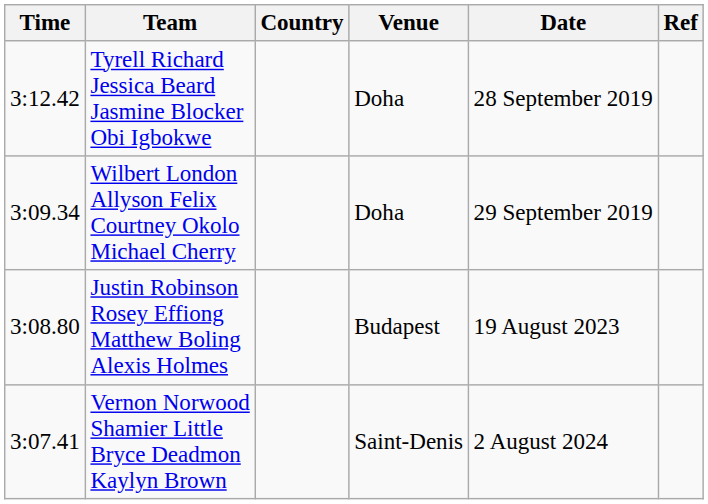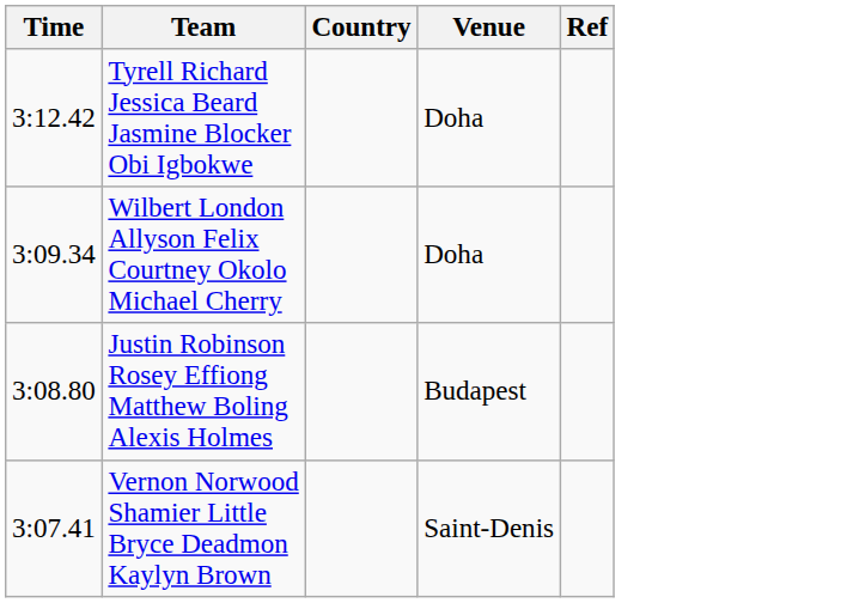 <table class="wikitable" border="1">
 <tr>
 <th>Time</th>
 <th>Team</th>
 <th>Country</th>
 <th>Venue</th>
-<th>Date</th>
 <th>Ref</th>
 </tr>
 <tr>
 <td>3:12.42</td>
 <td><a href='#'>Tyrell Richard</a><br><a href='#'>Jessica Beard</a><br><a href='#'>Jasmine Blocker</a><br><a href='#'>Obi Igbokwe</a></td>
 <td></td>
 <td>Doha</td>
-<td>28 September 2019</td>
 <td></td>
 </tr>
 <tr>
 <td>3:09.34</td>
 <td><a href='#'>Wilbert London</a><br><a href='#'>Allyson Felix</a><br><a href='#'>Courtney Okolo</a><br><a href='#'>Michael Cherry</a></td>
 <td></td>
 <td>Doha</td>
-<td>29 September 2019</td>
 <td></td>
 </tr>
 <tr>
 <td>3:08.80</td>
 <td><a href='#'>Justin Robinson</a><br><a href='#'>Rosey Effiong</a><br><a href='#'>Matthew Boling</a><br><a href='#'>Alexis Holmes</a></td>
 <td></td>
 <td>Budapest</td>
-<td>19 August 2023</td>
 <td></td>
 </tr>
 <tr>
 <td>3:07.41</td>
 <td><a href='#'>Vernon Norwood</a><br><a href='#'>Shamier Little</a><br><a href='#'>Bryce Deadmon</a><br><a href='#'>Kaylyn Brown</a></td>
 <td></td>
 <td>Saint-Denis</td>
-<td>2 August 2024</td>
 <td></td>
 </tr>
 </table>
